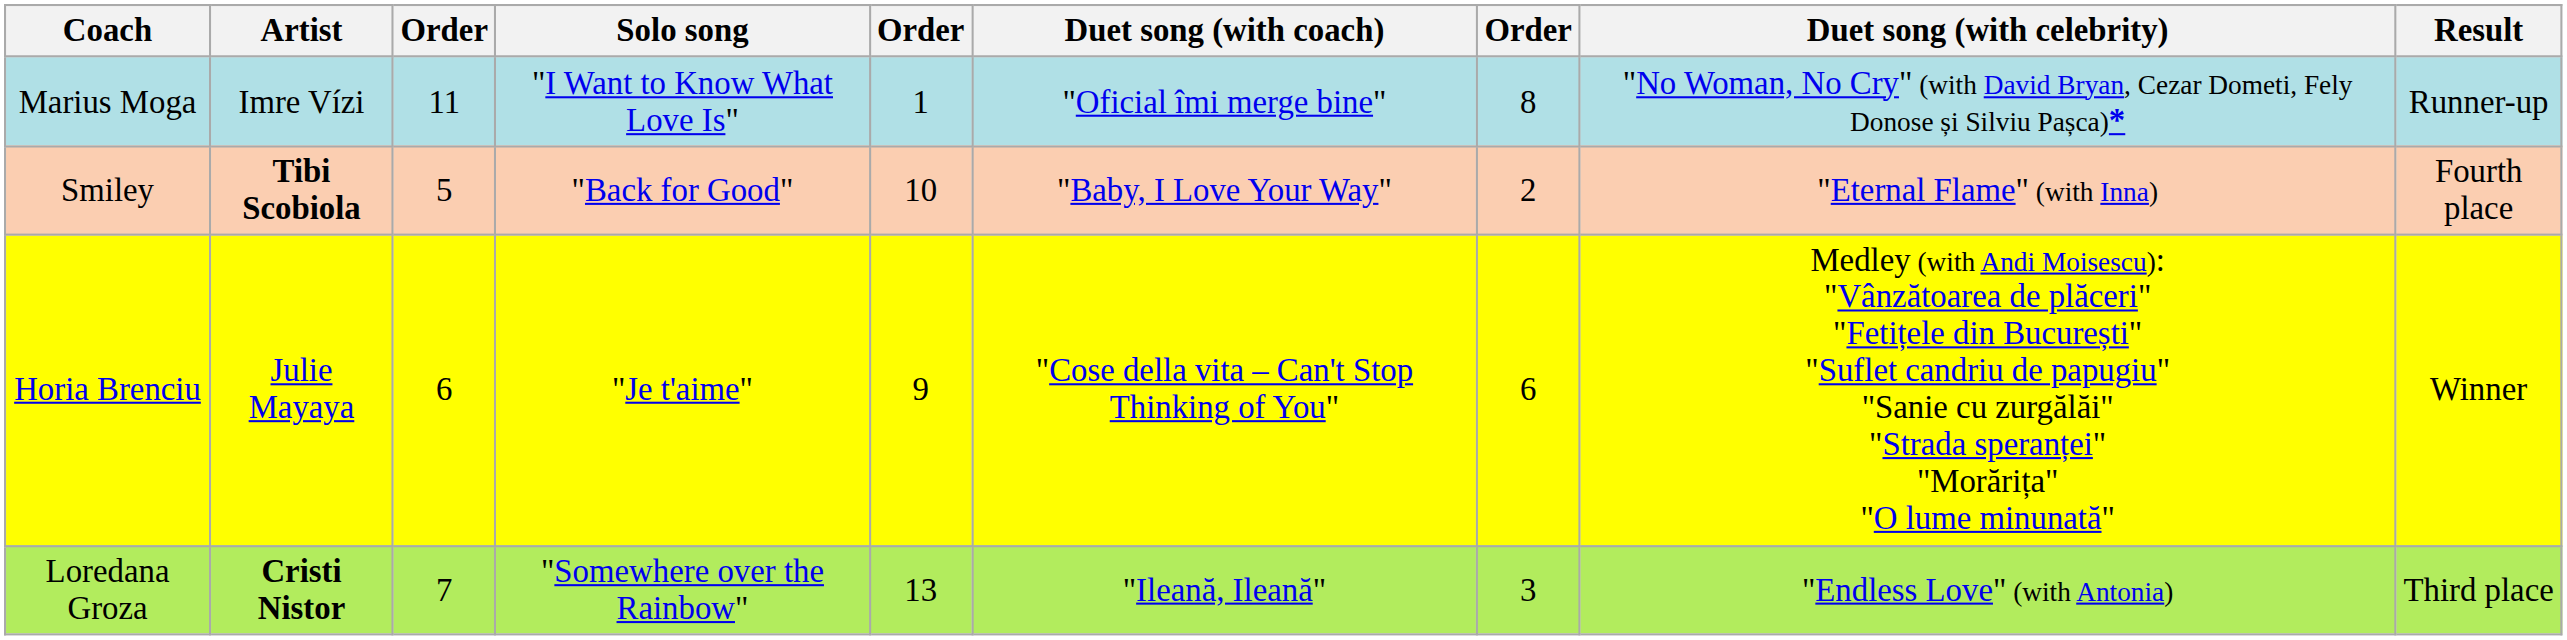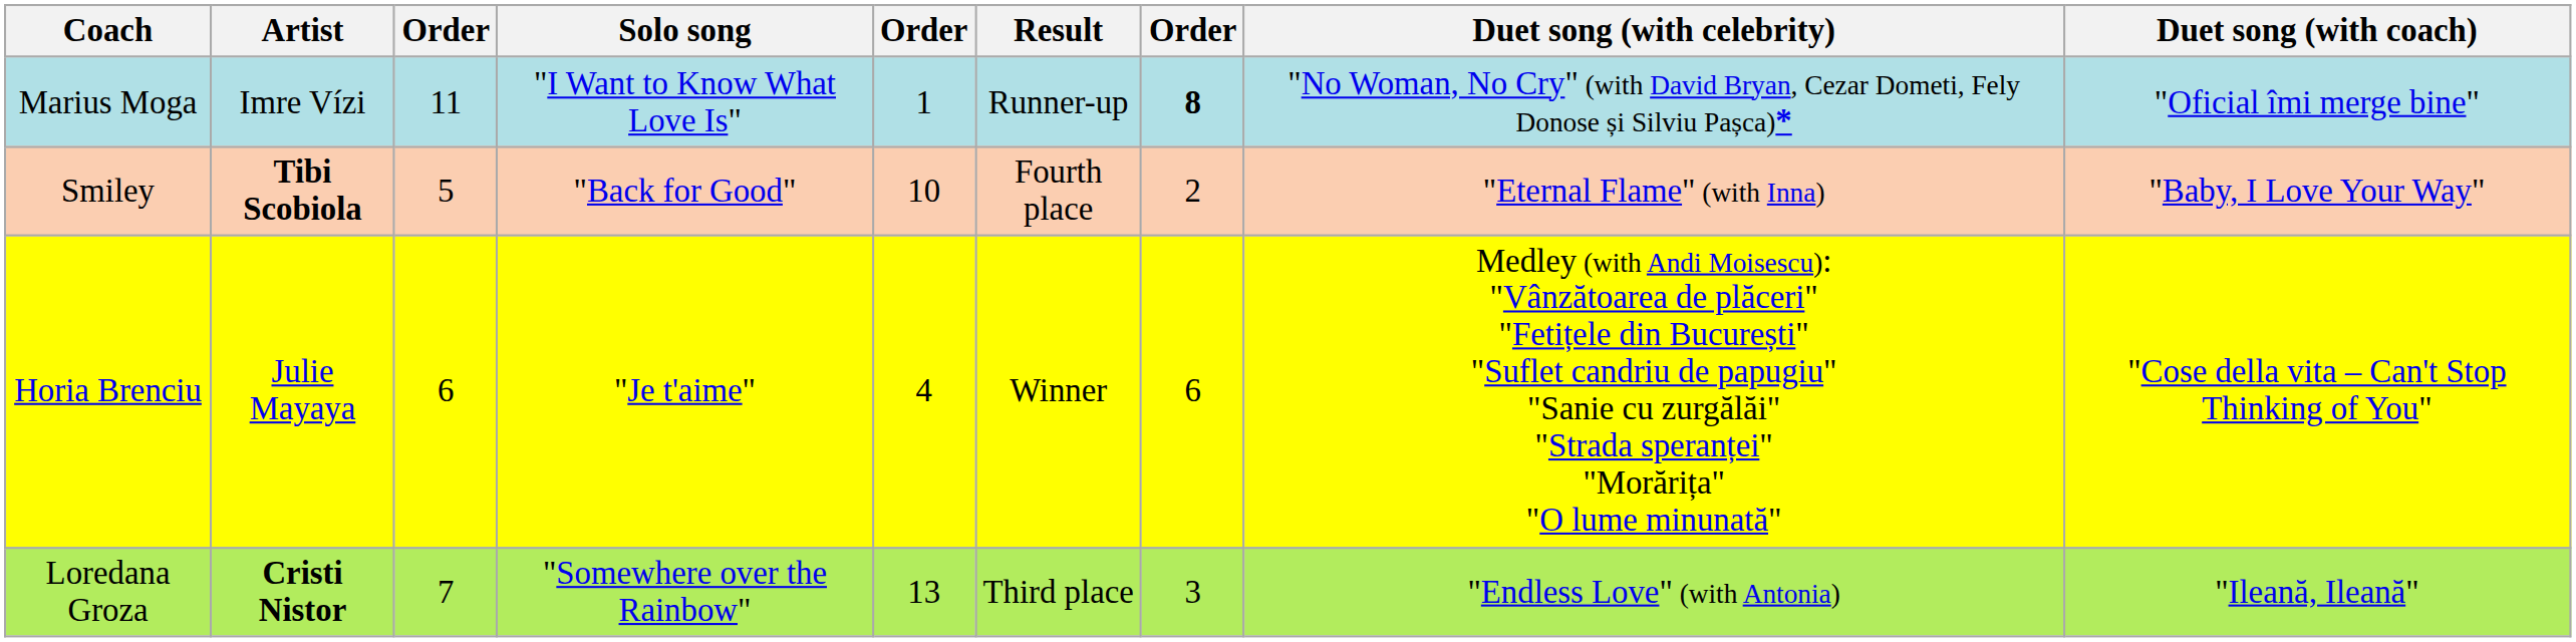 <table class="wikitable" style="text-align: center">
 <tr>
 <th>Coach</th>
 <th>Artist</th>
 <th>Order</th>
 <th>Solo song</th>
 <th>Order</th>
-<th>Duet song (with coach)</th>
+<th>Result</th>
 <th>Order</th>
 <th>Duet song (with celebrity)</th>
-<th>Result</th>
+<th>Duet song (with coach)</th>
 </tr>
 <tr style="background:#b0e0e6">
 <td>Marius Moga</td>
 <td>Imre Vízi</td>
 <td>11</td>
 <td>"<a href='#'>I Want to Know What Love Is</a>"</td>
 <td>1</td>
+<td>Runner-up</td>
+<td><strong>8</strong></td>
+<td>"<a href='#'>No Woman, No Cry</a>"<small> (with <a href='#'>David Bryan</a>, Cezar Dometi, Fely Donose și Silviu Pașca)</small><span><a href='#'><strong>*</strong></a></span></td>
 <td>"<a href='#'>Oficial îmi merge bine</a>"</td>
-<td>8</td>
-<td>"<a href='#'>No Woman, No Cry</a>"<small> (with <a href='#'>David Bryan</a>, Cezar Dometi, Fely Donose și Silviu Pașca)</small><span><a href='#'><strong>*</strong></a></span></td>
-<td>Runner-up</td>
 </tr>
 <tr style="background:#fbceb1">
 <td>Smiley</td>
 <td><strong>Tibi Scobiola</strong></td>
 <td>5</td>
 <td>"<a href='#'>Back for Good</a>"</td>
 <td>10</td>
-<td>"<a href='#'>Baby, I Love Your Way</a>"</td>
+<td>Fourth place</td>
 <td>2</td>
 <td>"<a href='#'>Eternal Flame</a>"<small> (with <a href='#'>Inna</a>)</small></td>
-<td>Fourth place</td>
+<td>"<a href='#'>Baby, I Love Your Way</a>"</td>
 </tr>
 <tr style="background:yellow">
 <td><a href='#'>Horia Brenciu</a></td>
 <td><a href='#'>Julie Mayaya</a></td>
 <td>6</td>
 <td>"<a href='#'>Je t'aime</a>"</td>
-<td>9</td>
-<td>"<a href='#'>Cose della vita – Can't Stop Thinking of You</a>"</td>
+<td>4</td>
+<td>Winner</td>
 <td>6</td>
 <td>Medley<small> (with <a href='#'>Andi Moisescu</a>)</small>:<br>"<a href='#'>Vânzătoarea de plăceri</a>"<br>"<a href='#'>Fetițele din București</a>"<br>"<a href='#'>Suflet candriu de papugiu</a>"<br>"Sanie cu zurgălăi"<br>"<a href='#'>Strada speranței</a>"<br>"Morărița"<br>"<a href='#'>O lume minunată</a>"</td>
-<td>Winner</td>
+<td>"<a href='#'>Cose della vita – Can't Stop Thinking of You</a>"</td>
 </tr>
 <tr style="background:#b2ec5d">
 <td>Loredana Groza</td>
 <td><strong>Cristi Nistor</strong></td>
 <td>7</td>
 <td>"<a href='#'>Somewhere over the Rainbow</a>"</td>
 <td>13</td>
-<td>"<a href='#'>Ileană, Ileană</a>"</td>
+<td>Third place</td>
 <td>3</td>
 <td>"<a href='#'>Endless Love</a>"<small> (with <a href='#'>Antonia</a>)</small></td>
-<td>Third place</td>
+<td>"<a href='#'>Ileană, Ileană</a>"</td>
 </tr>
 </table>
